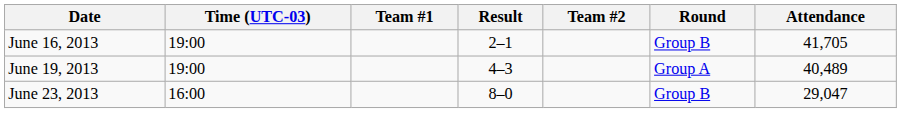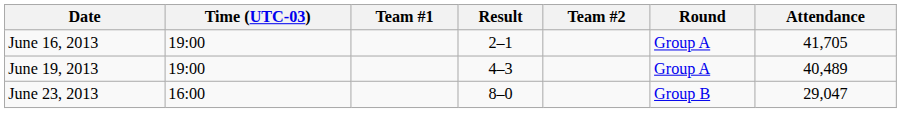 <table class="wikitable"  style="text-align:left; width:100%;">
 <tr>
 <th>Date</th>
 <th>Time (<a href='#'>UTC-03</a>)</th>
 <th>Team #1</th>
 <th>Result</th>
 <th>Team #2</th>
 <th>Round</th>
 <th>Attendance</th>
 </tr>
 <tr>
 <td>June 16, 2013</td>
 <td>19:00</td>
 <td></td>
 <td style="text-align:center;">2–1</td>
 <td></td>
-<td><a href='#'>Group B</a></td>
+<td><a href='#'>Group A</a></td>
 <td style="text-align:center;">41,705</td>
 </tr>
 <tr>
 <td>June 19, 2013</td>
 <td>19:00</td>
 <td></td>
 <td style="text-align:center;">4–3</td>
 <td></td>
 <td><a href='#'>Group A</a></td>
 <td style="text-align:center;">40,489</td>
 </tr>
 <tr>
 <td>June 23, 2013</td>
 <td>16:00</td>
 <td></td>
 <td style="text-align:center;">8–0</td>
 <td></td>
 <td><a href='#'>Group B</a></td>
 <td style="text-align:center;">29,047</td>
 </tr>
 </table>
